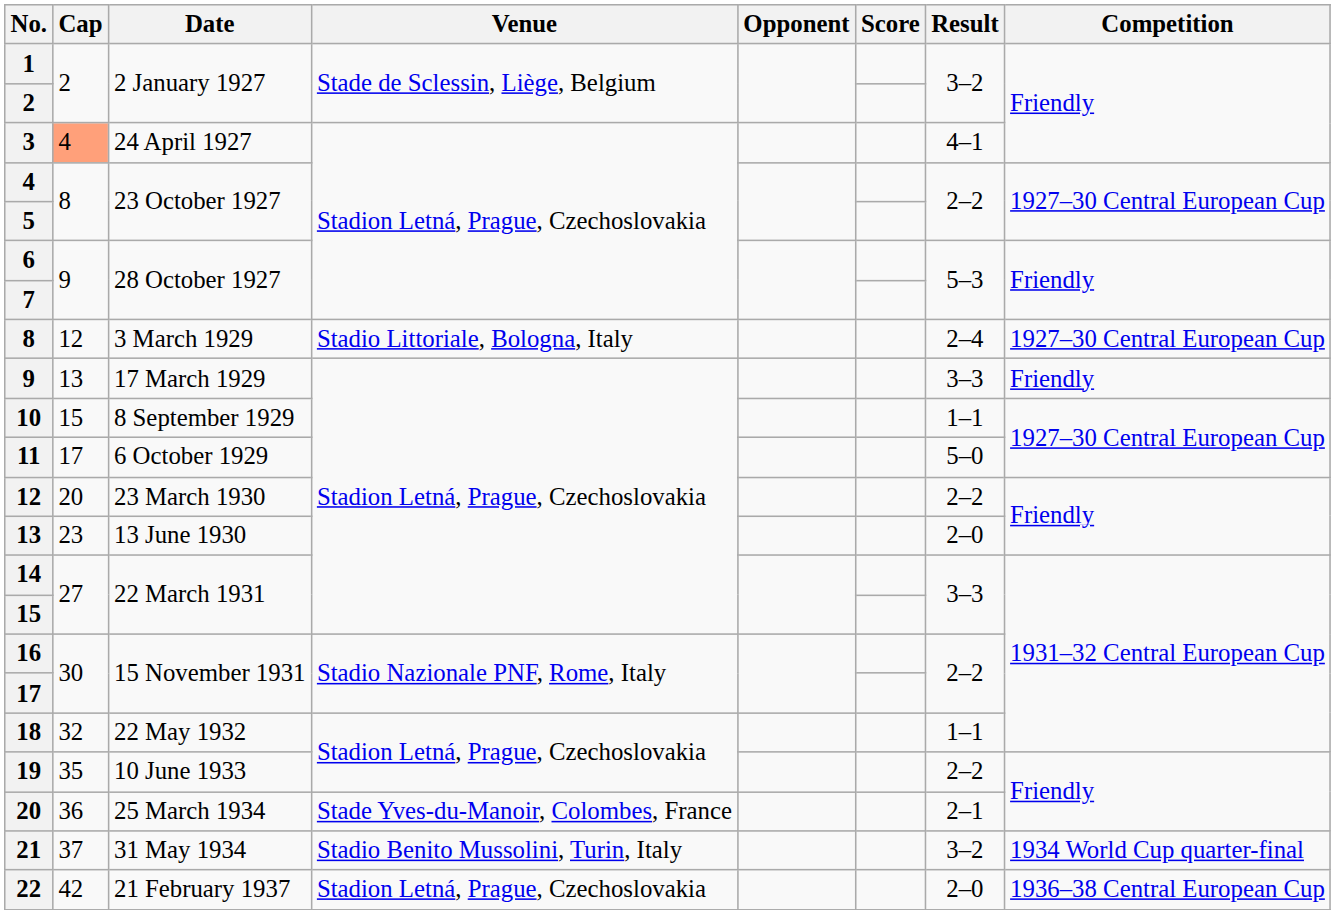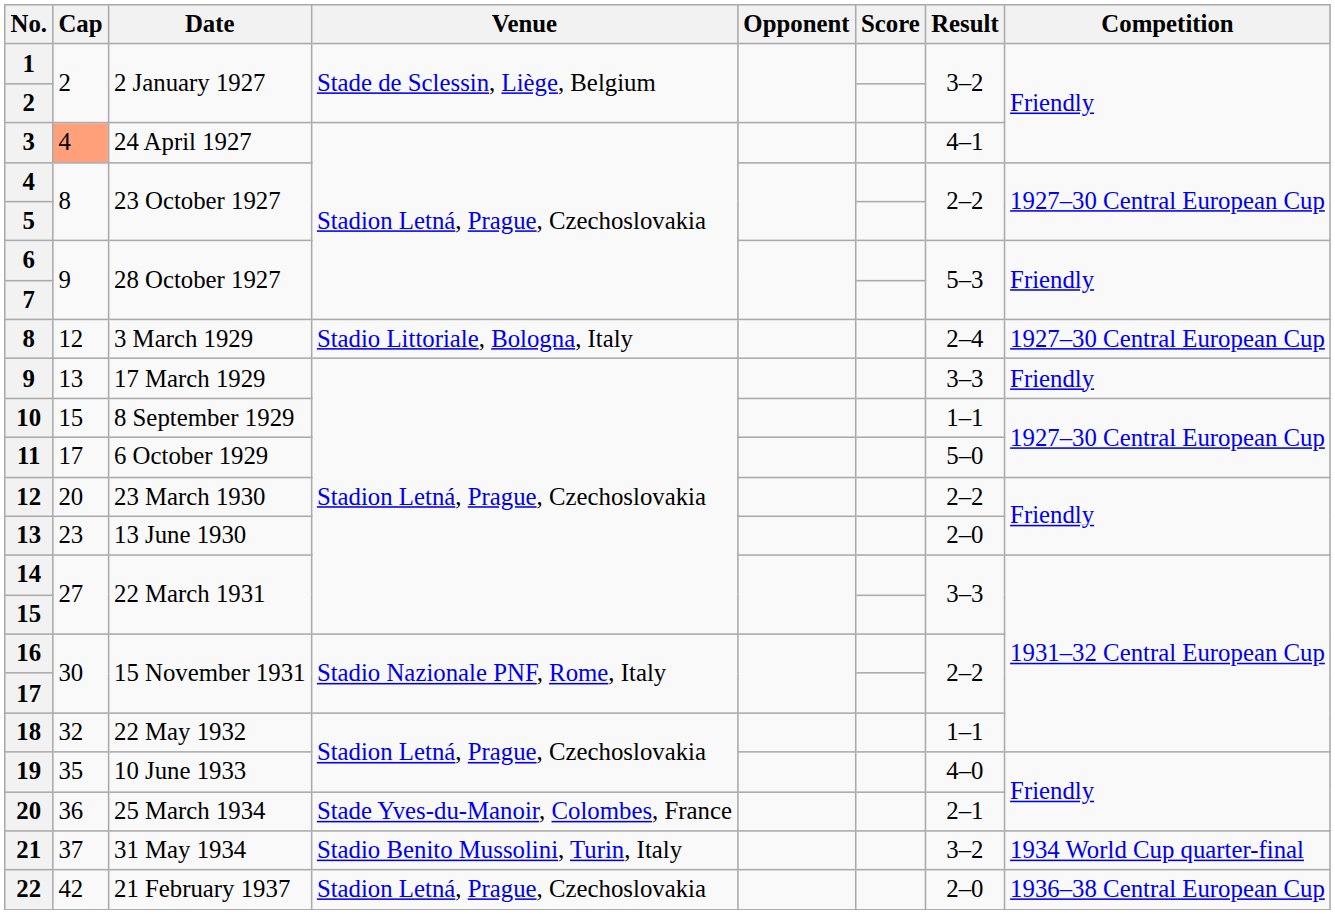 <table class="wikitable plainrowheaders sortable">
 <tr>
 <th scope=col>No.</th>
 <th scope=col>Cap</th>
 <th scope=col>Date</th>
 <th scope=col>Venue</th>
 <th scope=col>Opponent</th>
 <th scope=col>Score</th>
 <th scope=col>Result</th>
 <th scope=col>Competition</th>
 </tr>
 <tr>
 <th scope=row>1</th>
 <td rowspan=2>2</td>
 <td rowspan=2>2 January 1927</td>
 <td rowspan=2><a href='#'>Stade de Sclessin</a>, <a href='#'>Liège</a>, Belgium</td>
 <td rowspan=2></td>
 <td></td>
 <td rowspan=2 style="text-align:center;">3–2</td>
 <td rowspan=3><a href='#'>Friendly</a></td>
 </tr>
 <tr>
 <th scope=row>2</th>
 <td></td>
 </tr>
 <tr>
 <th scope=row>3</th>
 <td rowspan=1 style="background: lightsalmon;">4</td>
 <td rowspan=1>24 April 1927</td>
 <td rowspan=5><a href='#'>Stadion Letná</a>, <a href='#'>Prague</a>, Czechoslovakia</td>
 <td rowspan=1></td>
 <td></td>
 <td rowspan=1 style="text-align:center;">4–1</td>
 </tr>
 <tr>
 <th scope=row>4</th>
 <td rowspan=2>8</td>
 <td rowspan=2>23 October 1927</td>
 <td rowspan=2></td>
 <td></td>
 <td rowspan=2 style="text-align:center;">2–2</td>
 <td rowspan=2><a href='#'>1927–30 Central European Cup</a></td>
 </tr>
 <tr>
 <th scope=row>5</th>
 <td></td>
 </tr>
 <tr>
 <th scope=row>6</th>
 <td rowspan=2>9</td>
 <td rowspan=2>28 October 1927</td>
 <td rowspan=2></td>
 <td></td>
 <td rowspan=2 style="text-align:center;">5–3</td>
 <td rowspan=2><a href='#'>Friendly</a></td>
 </tr>
 <tr>
 <th scope=row>7</th>
 <td></td>
 </tr>
 <tr>
 <th scope=row>8</th>
 <td rowspan=1>12</td>
 <td rowspan=1>3 March 1929</td>
 <td rowspan=1><a href='#'>Stadio Littoriale</a>, <a href='#'>Bologna</a>, Italy</td>
 <td rowspan=1></td>
 <td></td>
 <td rowspan=1 style="text-align:center;">2–4</td>
 <td rowspan=1><a href='#'>1927–30 Central European Cup</a></td>
 </tr>
 <tr>
 <th scope=row>9</th>
 <td rowspan=1>13</td>
 <td rowspan=1>17 March 1929</td>
 <td rowspan=7><a href='#'>Stadion Letná</a>, <a href='#'>Prague</a>, Czechoslovakia</td>
 <td rowspan=1></td>
 <td></td>
 <td rowspan=1 style="text-align:center;">3–3</td>
 <td rowspan=1><a href='#'>Friendly</a></td>
 </tr>
 <tr>
 <th scope=row>10</th>
 <td rowspan=1>15</td>
 <td rowspan=1>8 September 1929</td>
 <td rowspan=1></td>
 <td></td>
 <td rowspan=1 style="text-align:center;">1–1</td>
 <td rowspan=2><a href='#'>1927–30 Central European Cup</a></td>
 </tr>
 <tr>
 <th scope=row>11</th>
 <td rowspan=1>17</td>
 <td rowspan=1>6 October 1929</td>
 <td rowspan=1></td>
 <td></td>
 <td rowspan=1 style="text-align:center;">5–0</td>
 </tr>
 <tr>
 <th scope=row>12</th>
 <td rowspan=1>20</td>
 <td rowspan=1>23 March 1930</td>
 <td rowspan=1></td>
 <td></td>
 <td rowspan=1 style="text-align:center;">2–2</td>
 <td rowspan=2><a href='#'>Friendly</a></td>
 </tr>
 <tr>
 <th scope=row>13</th>
 <td rowspan=1>23</td>
 <td rowspan=1>13 June 1930</td>
 <td rowspan=1></td>
 <td></td>
 <td rowspan=1 style="text-align:center;">2–0</td>
 </tr>
 <tr>
 <th scope=row>14</th>
 <td rowspan=2>27</td>
 <td rowspan=2>22 March 1931</td>
 <td rowspan=2></td>
 <td></td>
 <td rowspan=2 style="text-align:center;">3–3</td>
 <td rowspan=5><a href='#'>1931–32 Central European Cup</a></td>
 </tr>
 <tr>
 <th scope=row>15</th>
 <td></td>
 </tr>
 <tr>
 <th scope=row>16</th>
 <td rowspan=2>30</td>
 <td rowspan=2>15 November 1931</td>
 <td rowspan=2><a href='#'>Stadio Nazionale PNF</a>, <a href='#'>Rome</a>, Italy</td>
 <td rowspan=2></td>
 <td></td>
 <td rowspan=2 style="text-align:center;">2–2</td>
 </tr>
 <tr>
 <th scope=row>17</th>
 <td></td>
 </tr>
 <tr>
 <th scope=row>18</th>
 <td rowspan=1>32</td>
 <td rowspan=1>22 May 1932</td>
 <td rowspan=2><a href='#'>Stadion Letná</a>, <a href='#'>Prague</a>, Czechoslovakia</td>
 <td rowspan=1></td>
 <td></td>
 <td rowspan=1 style="text-align:center;">1–1</td>
 </tr>
 <tr>
 <th scope=row>19</th>
 <td rowspan=1>35</td>
 <td rowspan=1>10 June 1933</td>
 <td rowspan=1></td>
 <td></td>
-<td rowspan=1 style="text-align:center;">2–2</td>
+<td rowspan=1 style="text-align:center;">4–0</td>
 <td rowspan=2><a href='#'>Friendly</a></td>
 </tr>
 <tr>
 <th scope=row>20</th>
 <td rowspan=1>36</td>
 <td rowspan=1>25 March 1934</td>
 <td rowspan=1><a href='#'>Stade Yves-du-Manoir</a>, <a href='#'>Colombes</a>, France</td>
 <td rowspan=1></td>
 <td></td>
 <td rowspan=1 style="text-align:center;">2–1</td>
 </tr>
 <tr>
 <th scope=row>21</th>
 <td rowspan=1>37</td>
 <td rowspan=1>31 May 1934</td>
 <td rowspan=1><a href='#'>Stadio Benito Mussolini</a>, <a href='#'>Turin</a>, Italy</td>
 <td rowspan=1></td>
 <td></td>
 <td rowspan=1 style="text-align:center;">3–2</td>
 <td rowspan=1><a href='#'>1934 World Cup quarter-final</a></td>
 </tr>
 <tr>
 <th scope=row>22</th>
 <td rowspan=1>42</td>
 <td rowspan=1>21 February 1937</td>
 <td rowspan=1><a href='#'>Stadion Letná</a>, <a href='#'>Prague</a>, Czechoslovakia</td>
 <td rowspan=1></td>
 <td></td>
 <td rowspan=1 style="text-align:center;">2–0</td>
 <td rowspan=1><a href='#'>1936–38 Central European Cup</a></td>
 </tr>
 <tr>
 </tr>
 </table>
